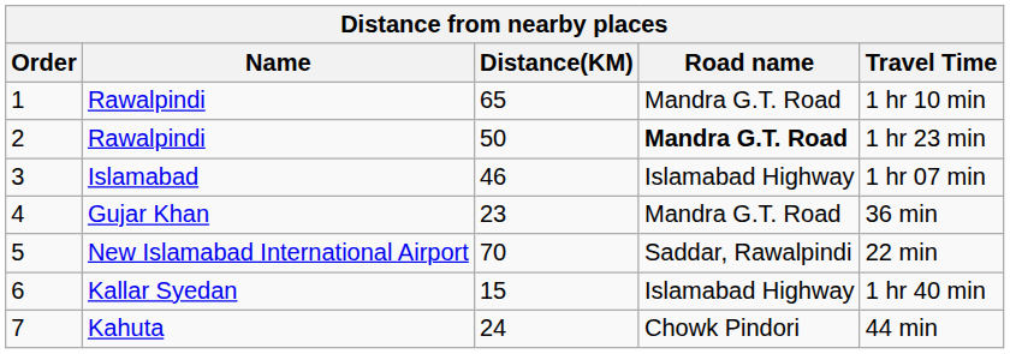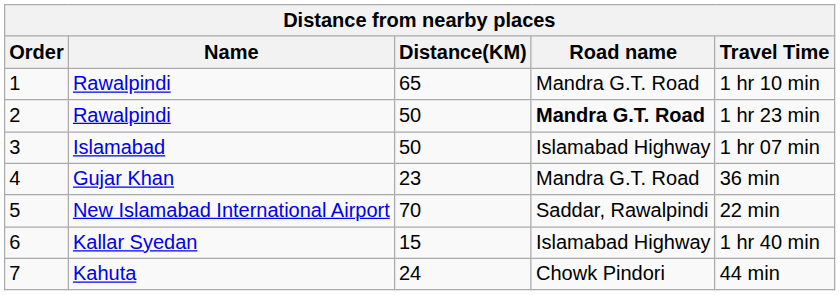 <table class="wikitable sortable" style="min-width:40em">
 <tr>
 <th colspan="5">Distance from nearby places</th>
 </tr>
 <tr>
 <th>Order</th>
 <th>Name</th>
 <th>Distance(KM)</th>
 <th>Road name</th>
 <th>Travel Time</th>
 </tr>
 <tr>
 <td>1</td>
 <td><a href='#'>Rawalpindi</a></td>
 <td>65</td>
 <td>Mandra G.T. Road</td>
 <td>1 hr 10 min</td>
 </tr>
 <tr>
 <td>2</td>
 <td><a href='#'>Rawalpindi</a></td>
 <td>50</td>
 <td><strong>Mandra G.T. Road</strong></td>
 <td>1 hr 23 min</td>
 </tr>
 <tr>
 <td>3</td>
 <td><a href='#'>Islamabad</a></td>
-<td>46</td>
+<td>50</td>
 <td>Islamabad Highway</td>
 <td>1 hr 07 min</td>
 </tr>
 <tr>
 <td>4</td>
 <td><a href='#'>Gujar Khan</a></td>
 <td>23</td>
 <td>Mandra G.T. Road</td>
 <td>36 min</td>
 </tr>
 <tr>
 <td>5</td>
 <td><a href='#'>New Islamabad International Airport</a></td>
 <td>70</td>
 <td>Saddar, Rawalpindi</td>
 <td>22 min</td>
 </tr>
 <tr>
 <td>6</td>
 <td><a href='#'>Kallar Syedan</a></td>
 <td>15</td>
 <td>Islamabad Highway</td>
 <td>1 hr 40 min</td>
 </tr>
 <tr>
 <td>7</td>
 <td><a href='#'>Kahuta</a></td>
 <td>24</td>
 <td>Chowk Pindori</td>
 <td>44 min</td>
 </tr>
 </table>
